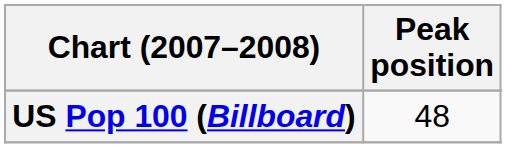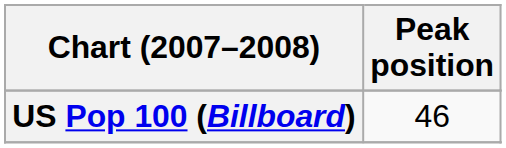 <table class="wikitable sortable plainrowheaders" style="text-align:center;">
 <tr>
 <th scope="col">Chart (2007–2008)</th>
 <th scope="col">Peak<br>position</th>
 </tr>
 <tr>
 </tr>
 <tr>
 </tr>
 <tr>
 </tr>
 <tr>
 </tr>
 <tr>
 </tr>
 <tr>
 <th scope="row">US <a href='#'>Pop 100</a> (<a href='#'><em>Billboard</em></a>)</th>
-<td>48</td>
+<td>46</td>
 </tr>
 <tr>
 </tr>
 <tr>
 </tr>
 </table>
